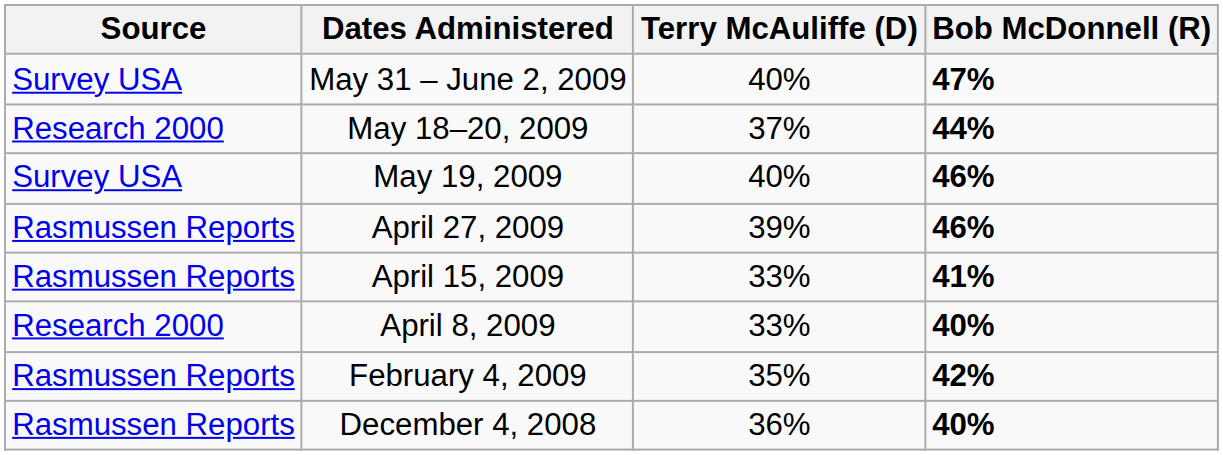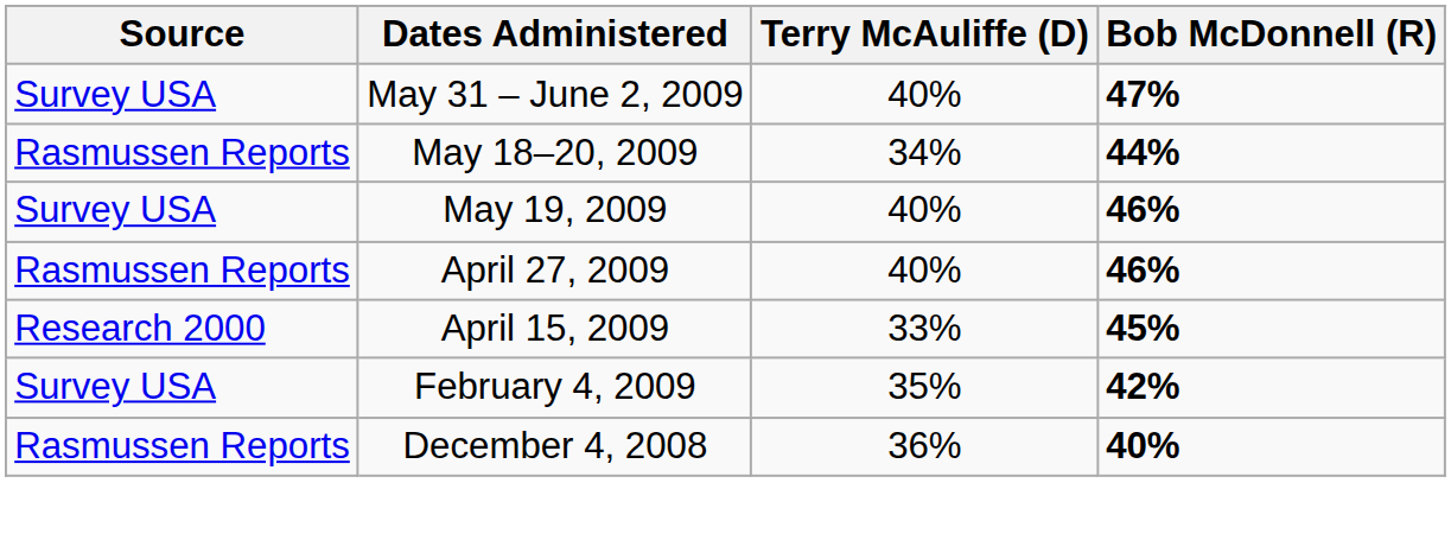 <table class="wikitable">
 <tr>
 <th>Source</th>
 <th>Dates Administered</th>
 <th>Terry McAuliffe (D)</th>
 <th>Bob McDonnell (R)</th>
 </tr>
 <tr>
 <td><a href='#'>Survey USA</a></td>
 <td align="center">May 31 – June 2, 2009</td>
 <td align=center>40%</td>
 <td><strong>47%</strong></td>
 </tr>
 <tr>
-<td><a href='#'>Research 2000</a></td>
+<td><a href='#'>Rasmussen Reports</a></td>
 <td align=center>May 18–20, 2009</td>
-<td align=center>37%</td>
+<td align=center>34%</td>
 <td><strong>44%</strong></td>
 </tr>
 <tr>
 <td><a href='#'>Survey USA</a></td>
 <td align=center>May 19, 2009</td>
 <td align=center>40%</td>
 <td><strong>46%</strong></td>
 </tr>
 <tr>
 <td><a href='#'>Rasmussen Reports</a></td>
 <td align=center>April 27, 2009</td>
-<td align=center>39%</td>
+<td align=center>40%</td>
 <td><strong>46%</strong></td>
 </tr>
 <tr>
-<td><a href='#'>Rasmussen Reports</a></td>
+<td><a href='#'>Research 2000</a></td>
 <td align=center>April 15, 2009</td>
 <td align=center>33%</td>
-<td><strong>41%</strong></td>
+<td><strong>45%</strong></td>
 </tr>
 <tr>
-<td><a href='#'>Research 2000</a></td>
-<td align=center>April 8, 2009</td>
-<td align=center>33%</td>
-<td><strong>40%</strong></td>
-</tr>
-<tr>
-<td><a href='#'>Rasmussen Reports</a></td>
+<td><a href='#'>Survey USA</a></td>
 <td align=center>February 4, 2009</td>
 <td align=center>35%</td>
 <td><strong>42%</strong></td>
 </tr>
 <tr>
 <td><a href='#'>Rasmussen Reports</a></td>
 <td align=center>December 4, 2008</td>
 <td align=center>36%</td>
 <td><strong>40%</strong></td>
 </tr>
 </table>
